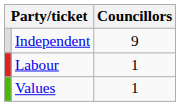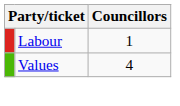 <table class="wikitable">
 <tr>
 <th colspan=2>Party/ticket</th>
 <th>Councillors</th>
-</tr>
-<tr>
-<td style="background:#DDDDDD"></td>
-<td><a href='#'>Independent</a></td>
-<td style="text-align: center;">9</td>
 </tr>
 <tr>
 <td style="background:#DC241f"></td>
 <td><a href='#'>Labour</a></td>
 <td style="text-align: center;">1</td>
 </tr>
 <tr>
 <td style="background:#4BB805"></td>
 <td><a href='#'>Values</a></td>
-<td style="text-align: center;">1</td>
+<td style="text-align: center;">4</td>
 </tr>
 </table>
